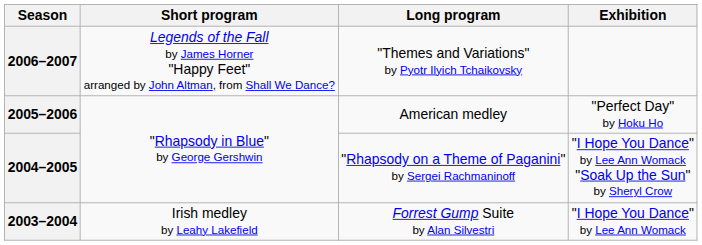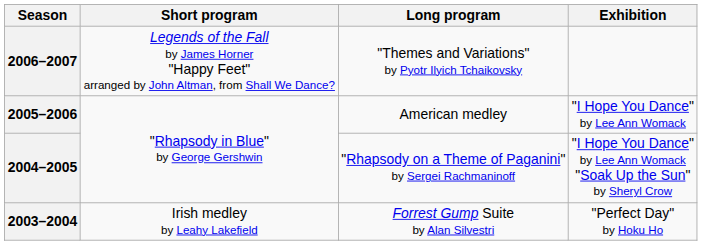 <table class="wikitable" style="text-align:center">
 <tr>
 <th>Season</th>
 <th>Short program</th>
 <th>Long program</th>
 <th>Exhibition</th>
 </tr>
 <tr>
 <th>2006–2007</th>
 <td><em><a href='#'>Legends of the Fall</a></em> <br><small>by <a href='#'>James Horner</a></small> <br> "Happy Feet" <br><small>arranged by <a href='#'>John Altman</a>, from <a href='#'>Shall We Dance?</a></small></td>
 <td>"Themes and Variations"<br><small>by <a href='#'>Pyotr Ilyich Tchaikovsky</a></small></td>
 <td></td>
 </tr>
 <tr>
 <th>2005–2006</th>
 <td rowspan=2>"<a href='#'>Rhapsody in Blue</a>" <br><small>by <a href='#'>George Gershwin</a></small></td>
 <td>American medley</td>
-<td>"Perfect Day" <br><small>by <a href='#'>Hoku Ho</a></small></td>
+<td>"<a href='#'>I Hope You Dance</a>"<br><small> by <a href='#'>Lee Ann Womack</a></small></td>
 </tr>
 <tr>
 <th>2004–2005</th>
 <td>"<a href='#'>Rhapsody on a Theme of Paganini</a>"<br><small>by <a href='#'>Sergei Rachmaninoff</a></small></td>
 <td>"<a href='#'>I Hope You Dance</a>"<br><small> by <a href='#'>Lee Ann Womack</a></small> <br> "<a href='#'>Soak Up the Sun</a>" <br><small>by <a href='#'>Sheryl Crow</a></small></td>
 </tr>
 <tr>
 <th>2003–2004</th>
 <td>Irish medley <br><small>by <a href='#'>Leahy Lakefield</a></small></td>
 <td><em><a href='#'>Forrest Gump</a></em> Suite<br><small>by <a href='#'>Alan Silvestri</a></small></td>
-<td>"<a href='#'>I Hope You Dance</a>"<br><small> by <a href='#'>Lee Ann Womack</a></small></td>
+<td>"Perfect Day" <br><small>by <a href='#'>Hoku Ho</a></small></td>
 </tr>
 </table>
